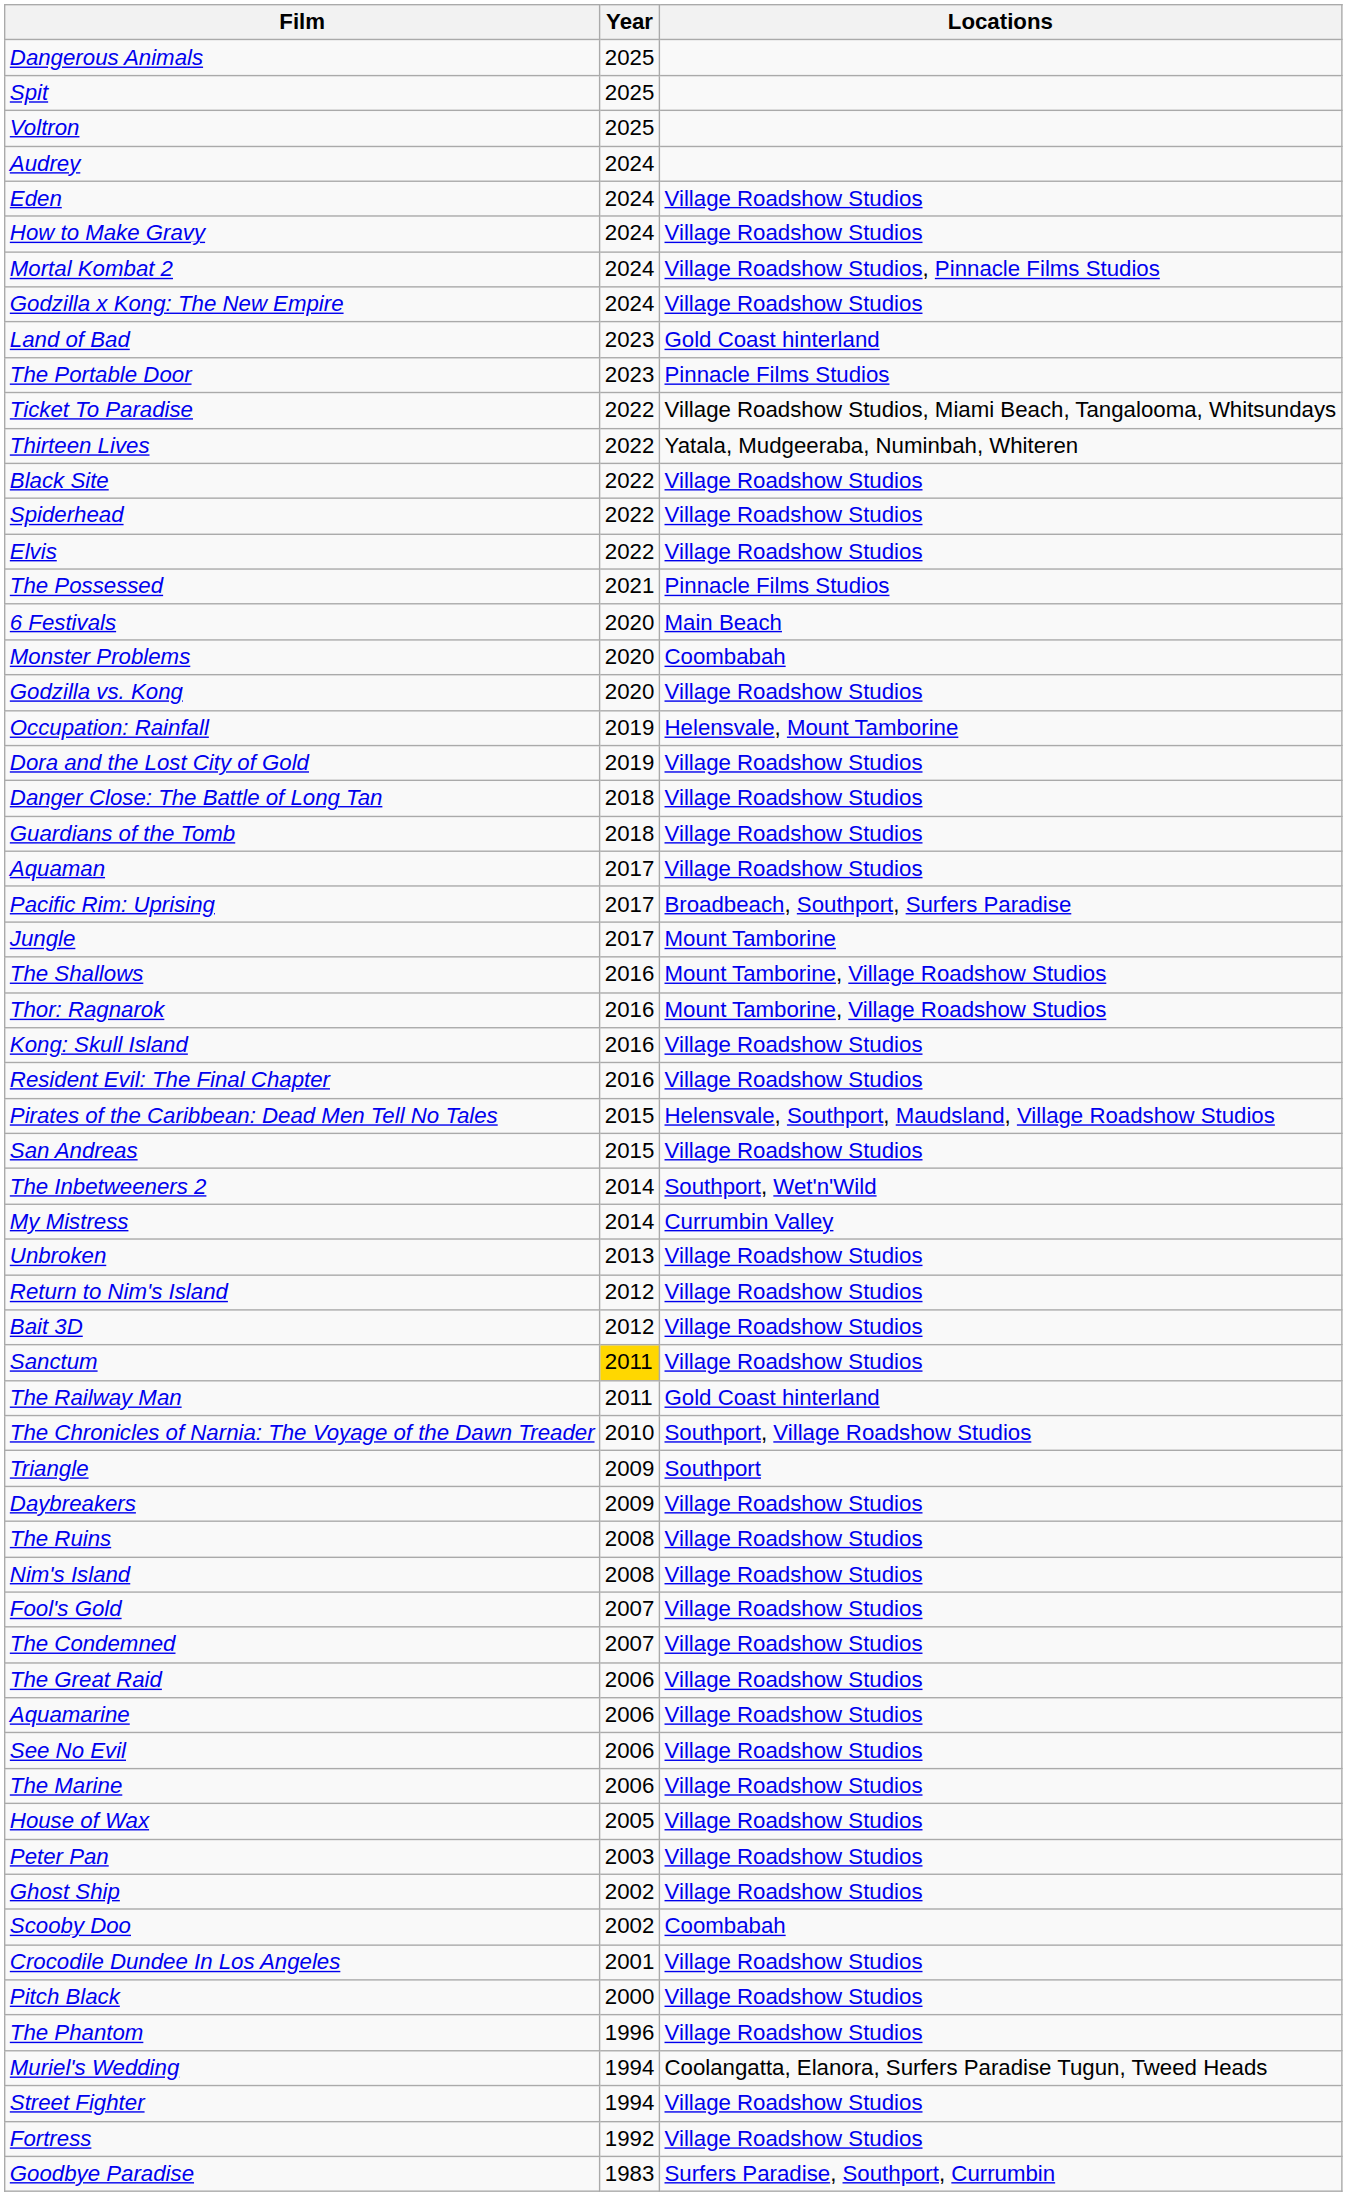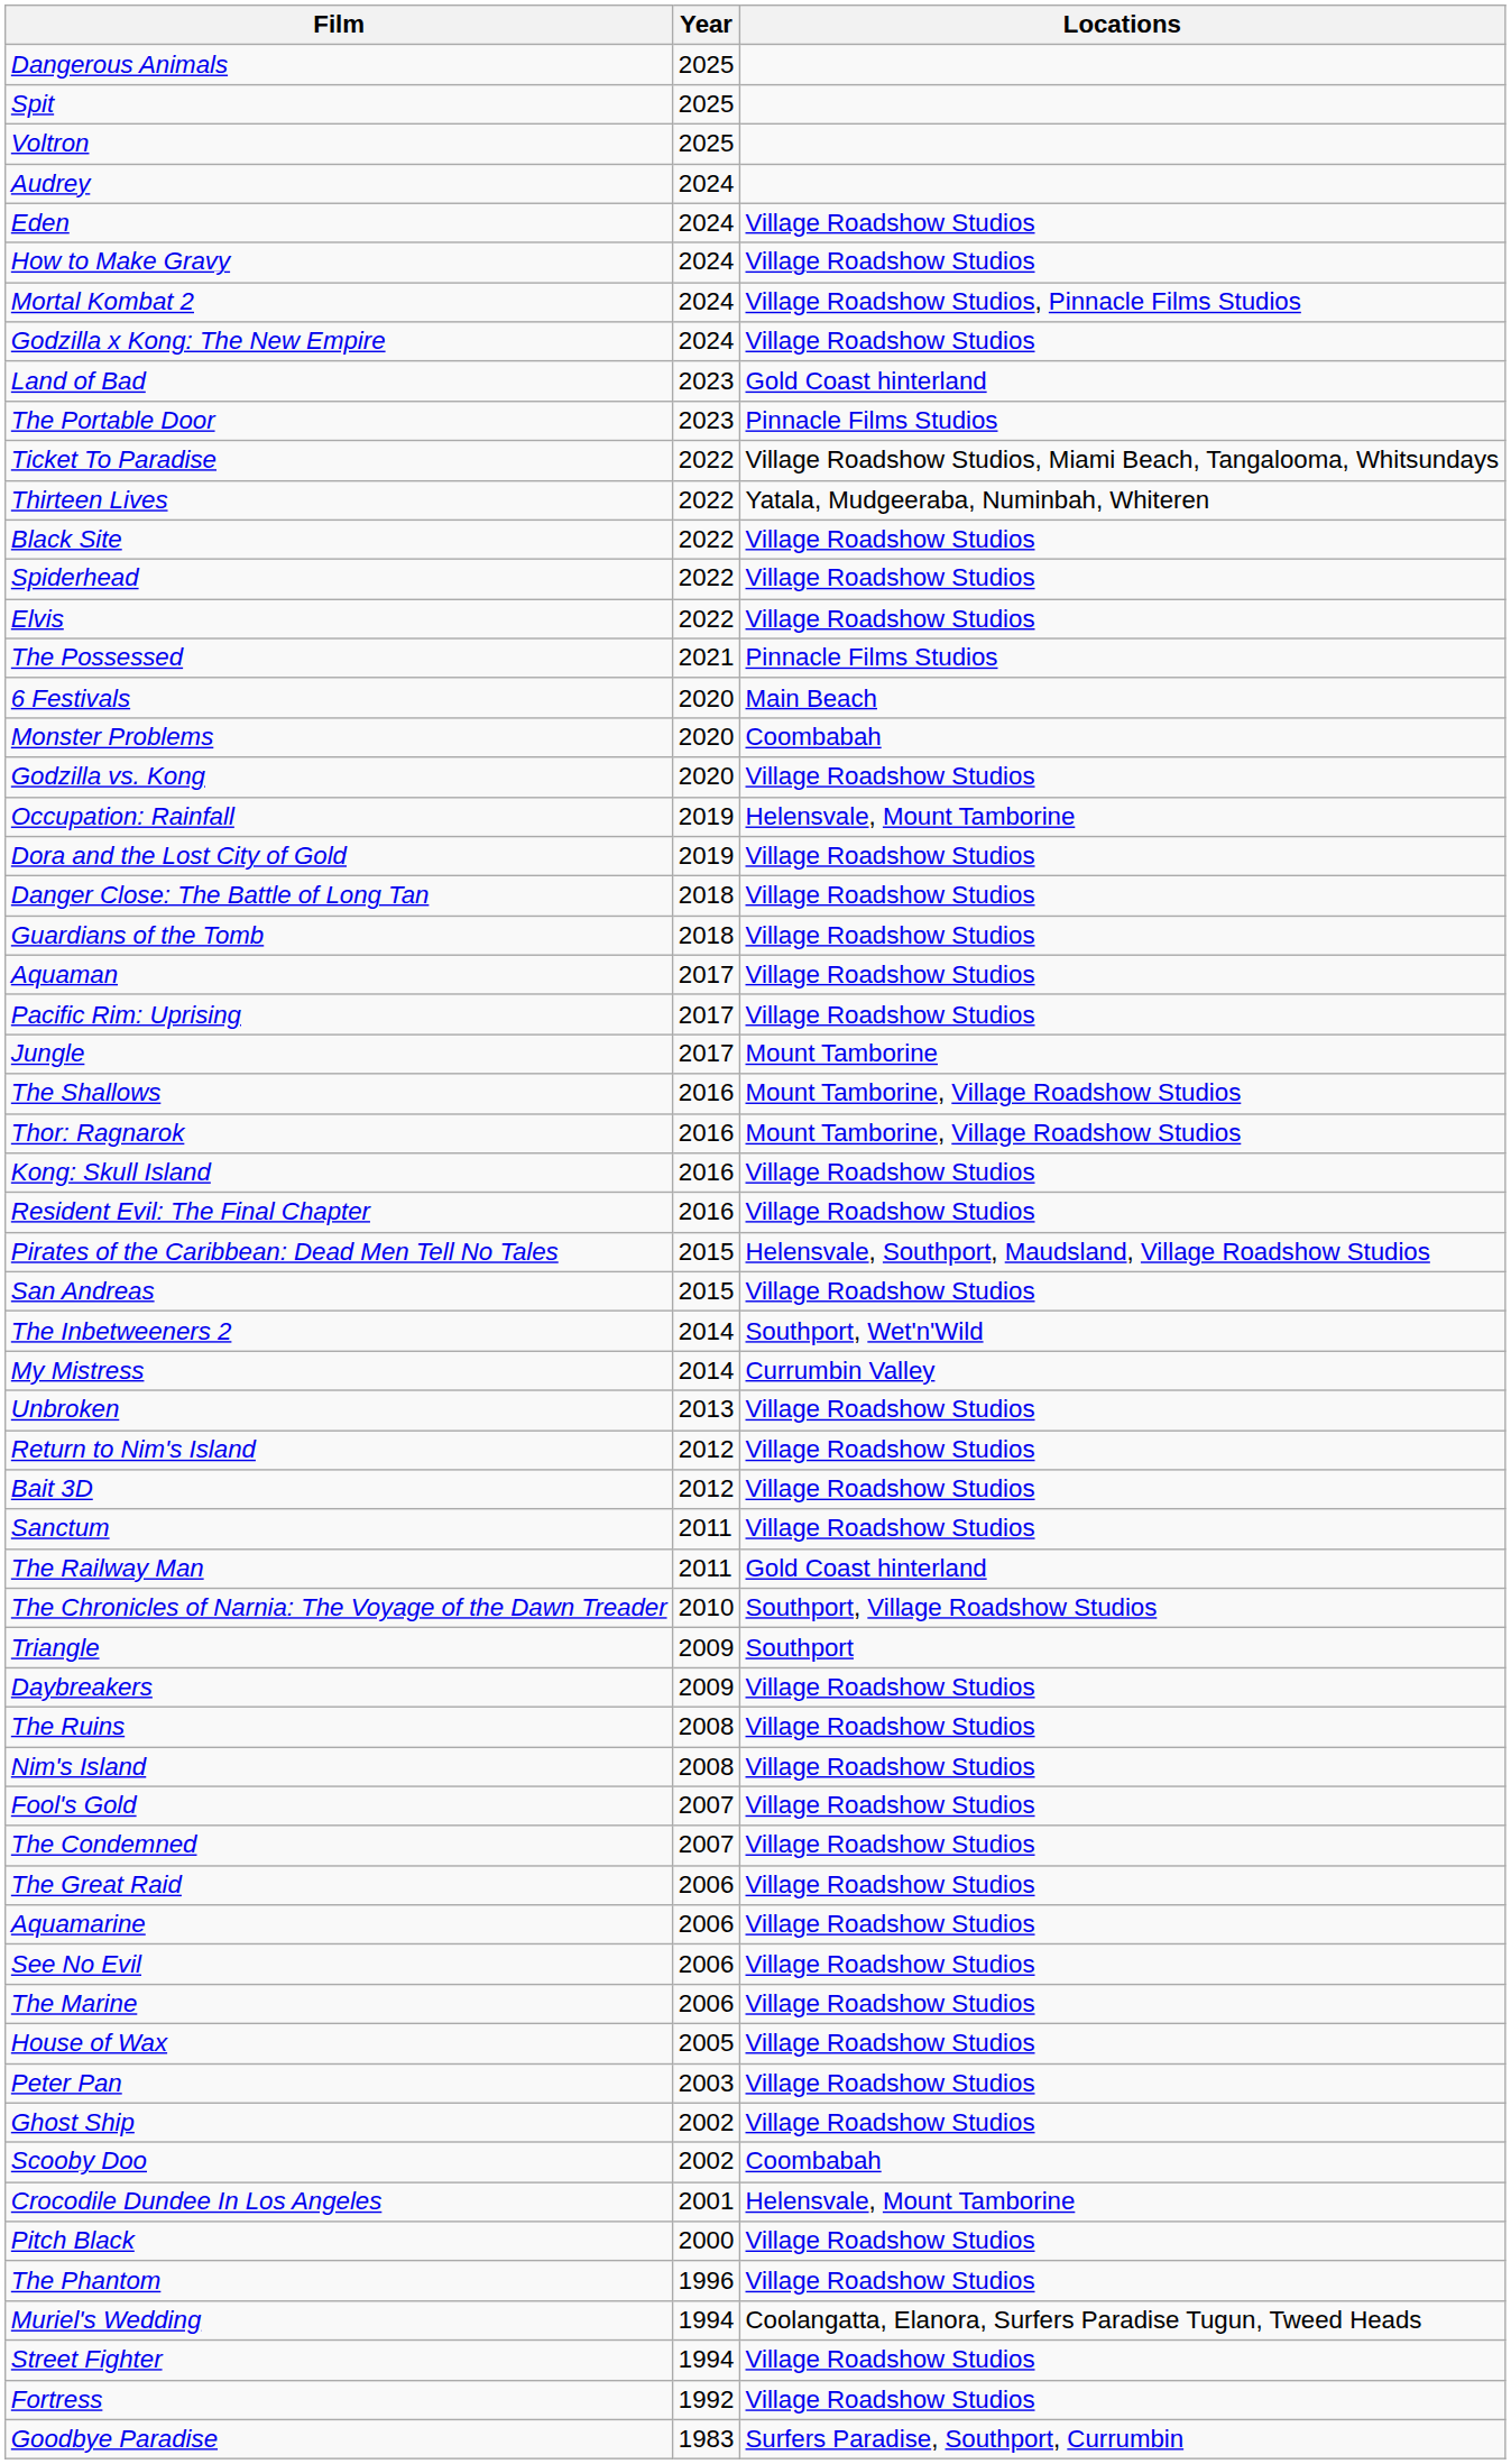 <table class="wikitable sortable">
 <tr>
 <th>Film</th>
 <th>Year</th>
 <th>Locations</th>
 </tr>
 <tr>
 <td><em><a href='#'>Dangerous Animals</a></em></td>
 <td>2025</td>
 <td></td>
 </tr>
 <tr>
 <td><em><a href='#'>Spit</a></em></td>
 <td>2025</td>
 <td></td>
 </tr>
 <tr>
 <td><em><a href='#'>Voltron</a></em></td>
 <td>2025</td>
 <td></td>
 </tr>
 <tr>
 <td><em><a href='#'>Audrey</a></em></td>
 <td>2024</td>
 <td></td>
 </tr>
 <tr>
 <td><em><a href='#'>Eden</a></em></td>
 <td>2024</td>
 <td><a href='#'>Village Roadshow Studios</a></td>
 </tr>
 <tr>
 <td><em><a href='#'>How to Make Gravy</a></em></td>
 <td>2024</td>
 <td><a href='#'>Village Roadshow Studios</a></td>
 </tr>
 <tr>
 <td><em><a href='#'>Mortal Kombat 2</a></em></td>
 <td>2024</td>
 <td><a href='#'>Village Roadshow Studios</a>, <a href='#'>Pinnacle Films Studios</a></td>
 </tr>
 <tr>
 <td><em><a href='#'>Godzilla x Kong: The New Empire</a></em></td>
 <td>2024</td>
 <td><a href='#'>Village Roadshow Studios</a></td>
 </tr>
 <tr>
 <td><em><a href='#'>Land of Bad</a></em></td>
 <td>2023</td>
 <td><a href='#'>Gold Coast hinterland</a></td>
 </tr>
 <tr>
 <td><em><a href='#'>The Portable Door</a></em></td>
 <td>2023</td>
 <td><a href='#'>Pinnacle Films Studios</a></td>
 </tr>
 <tr>
 <td><em><a href='#'>Ticket To Paradise</a></em></td>
 <td>2022</td>
 <td>Village Roadshow Studios, Miami Beach, Tangalooma, Whitsundays</td>
 </tr>
 <tr>
 <td><em><a href='#'>Thirteen Lives</a></em></td>
 <td>2022</td>
 <td>Yatala, Mudgeeraba, Numinbah, Whiteren</td>
 </tr>
 <tr>
 <td><em><a href='#'>Black Site</a></em></td>
 <td>2022</td>
 <td><a href='#'>Village Roadshow Studios</a></td>
 </tr>
 <tr>
 <td><em><a href='#'>Spiderhead</a></em></td>
 <td>2022</td>
 <td><a href='#'>Village Roadshow Studios</a></td>
 </tr>
 <tr>
 <td><em><a href='#'>Elvis</a></em></td>
 <td>2022</td>
 <td><a href='#'>Village Roadshow Studios</a></td>
 </tr>
 <tr>
 <td><em><a href='#'>The Possessed</a></em></td>
 <td>2021</td>
 <td><a href='#'>Pinnacle Films Studios</a></td>
 </tr>
 <tr>
 <td><em><a href='#'>6 Festivals</a></em></td>
 <td>2020</td>
 <td><a href='#'>Main Beach</a></td>
 </tr>
 <tr>
 <td><em><a href='#'>Monster Problems</a></em></td>
 <td>2020</td>
 <td><a href='#'>Coombabah</a></td>
 </tr>
 <tr>
 <td><em><a href='#'>Godzilla vs. Kong</a></em></td>
 <td>2020</td>
 <td><a href='#'>Village Roadshow Studios</a></td>
 </tr>
 <tr>
 <td><em><a href='#'>Occupation: Rainfall</a></em></td>
 <td>2019</td>
 <td><a href='#'>Helensvale</a>, <a href='#'>Mount Tamborine</a></td>
 </tr>
 <tr>
 <td><em><a href='#'>Dora and the Lost City of Gold</a></em></td>
 <td>2019</td>
 <td><a href='#'>Village Roadshow Studios</a></td>
 </tr>
 <tr>
 <td><em><a href='#'>Danger Close: The Battle of Long Tan</a></em></td>
 <td>2018</td>
 <td><a href='#'>Village Roadshow Studios</a></td>
 </tr>
 <tr>
 <td><em><a href='#'>Guardians of the Tomb</a></em></td>
 <td>2018</td>
 <td><a href='#'>Village Roadshow Studios</a></td>
 </tr>
 <tr>
 <td><a href='#'><em>Aquaman</em></a></td>
 <td>2017</td>
 <td><a href='#'>Village Roadshow Studios</a></td>
 </tr>
 <tr>
 <td><em><a href='#'>Pacific Rim: Uprising</a></em></td>
 <td>2017</td>
-<td><a href='#'>Broadbeach</a>, <a href='#'>Southport</a>, <a href='#'>Surfers Paradise</a></td>
+<td><a href='#'>Village Roadshow Studios</a></td>
 </tr>
 <tr>
 <td><a href='#'><em>Jungle</em></a></td>
 <td>2017</td>
 <td><a href='#'>Mount Tamborine</a></td>
 </tr>
 <tr>
 <td><a href='#'><em>The Shallows</em></a></td>
 <td>2016</td>
 <td><a href='#'>Mount Tamborine</a>, <a href='#'>Village Roadshow Studios</a></td>
 </tr>
 <tr>
 <td><em><a href='#'>Thor: Ragnarok</a></em></td>
 <td>2016</td>
 <td><a href='#'>Mount Tamborine</a>, <a href='#'>Village Roadshow Studios</a></td>
 </tr>
 <tr>
 <td><em><a href='#'>Kong: Skull Island</a></em></td>
 <td>2016</td>
 <td><a href='#'>Village Roadshow Studios</a></td>
 </tr>
 <tr>
 <td><em><a href='#'>Resident Evil: The Final Chapter</a></em></td>
 <td>2016</td>
 <td><a href='#'>Village Roadshow Studios</a></td>
 </tr>
 <tr>
 <td><em><a href='#'>Pirates of the Caribbean: Dead Men Tell No Tales</a></em></td>
 <td>2015</td>
 <td><a href='#'>Helensvale</a>, <a href='#'>Southport</a>, <a href='#'>Maudsland</a>, <a href='#'>Village Roadshow Studios</a></td>
 </tr>
 <tr>
 <td><a href='#'><em>San Andreas</em></a></td>
 <td>2015</td>
 <td><a href='#'>Village Roadshow Studios</a></td>
 </tr>
 <tr>
 <td><em><a href='#'>The Inbetweeners 2</a></em></td>
 <td>2014</td>
 <td><a href='#'>Southport</a>, <a href='#'>Wet'n'Wild</a></td>
 </tr>
 <tr>
 <td><em><a href='#'>My Mistress</a></em></td>
 <td>2014</td>
 <td><a href='#'>Currumbin Valley</a></td>
 </tr>
 <tr>
 <td><a href='#'><em>Unbroken</em></a></td>
 <td>2013</td>
 <td><a href='#'>Village Roadshow Studios</a></td>
 </tr>
 <tr>
 <td><em><a href='#'>Return to Nim's Island</a></em></td>
 <td>2012</td>
 <td><a href='#'>Village Roadshow Studios</a></td>
 </tr>
 <tr>
 <td><em><a href='#'>Bait 3D</a></em></td>
 <td>2012</td>
 <td><a href='#'>Village Roadshow Studios</a></td>
 </tr>
 <tr>
 <td><a href='#'><em>Sanctum</em></a></td>
-<td style="background: gold;">2011</td>
+<td>2011</td>
 <td><a href='#'>Village Roadshow Studios</a></td>
 </tr>
 <tr>
 <td><a href='#'><em>The Railway Man</em></a></td>
 <td>2011</td>
 <td><a href='#'>Gold Coast hinterland</a></td>
 </tr>
 <tr>
 <td><em><a href='#'>The Chronicles of Narnia: The Voyage of the Dawn Treader</a></em></td>
 <td>2010</td>
 <td><a href='#'>Southport</a>, <a href='#'>Village Roadshow Studios</a></td>
 </tr>
 <tr>
 <td><a href='#'><em>Triangle</em></a></td>
 <td>2009</td>
 <td><a href='#'>Southport</a></td>
 </tr>
 <tr>
 <td><em><a href='#'>Daybreakers</a></em></td>
 <td>2009</td>
 <td><a href='#'>Village Roadshow Studios</a></td>
 </tr>
 <tr>
 <td><a href='#'><em>The Ruins</em></a></td>
 <td>2008</td>
 <td><a href='#'>Village Roadshow Studios</a></td>
 </tr>
 <tr>
 <td><em><a href='#'>Nim's Island</a></em></td>
 <td>2008</td>
 <td><a href='#'>Village Roadshow Studios</a></td>
 </tr>
 <tr>
 <td><a href='#'><em>Fool's Gold</em></a></td>
 <td>2007</td>
 <td><a href='#'>Village Roadshow Studios</a></td>
 </tr>
 <tr>
 <td><em><a href='#'>The Condemned</a></em></td>
 <td>2007</td>
 <td><a href='#'>Village Roadshow Studios</a></td>
 </tr>
 <tr>
 <td><em><a href='#'>The Great Raid</a></em></td>
 <td>2006</td>
 <td><a href='#'>Village Roadshow Studios</a></td>
 </tr>
 <tr>
 <td><a href='#'><em>Aquamarine</em></a></td>
 <td>2006</td>
 <td><a href='#'>Village Roadshow Studios</a></td>
 </tr>
 <tr>
 <td><a href='#'><em>See No Evil</em></a></td>
 <td>2006</td>
 <td><a href='#'>Village Roadshow Studios</a></td>
 </tr>
 <tr>
 <td><em><a href='#'>The Marine</a></em></td>
 <td>2006</td>
 <td><a href='#'>Village Roadshow Studios</a></td>
 </tr>
 <tr>
 <td><a href='#'><em>House of Wax</em></a></td>
 <td>2005</td>
 <td><a href='#'>Village Roadshow Studios</a></td>
 </tr>
 <tr>
 <td><a href='#'><em>Peter Pan</em></a></td>
 <td>2003</td>
 <td><a href='#'>Village Roadshow Studios</a></td>
 </tr>
 <tr>
 <td><a href='#'><em>Ghost Ship</em></a></td>
 <td>2002</td>
 <td><a href='#'>Village Roadshow Studios</a></td>
 </tr>
 <tr>
 <td><a href='#'><em>Scooby Doo</em></a></td>
 <td>2002</td>
 <td><a href='#'>Coombabah</a></td>
 </tr>
 <tr>
 <td><em><a href='#'>Crocodile Dundee In Los Angeles</a></em></td>
 <td>2001</td>
-<td><a href='#'>Village Roadshow Studios</a></td>
+<td><a href='#'>Helensvale</a>, <a href='#'>Mount Tamborine</a></td>
 </tr>
 <tr>
 <td><a href='#'><em>Pitch Black</em></a></td>
 <td>2000</td>
 <td><a href='#'>Village Roadshow Studios</a></td>
 </tr>
 <tr>
 <td><a href='#'><em>The Phantom</em></a></td>
 <td>1996</td>
 <td><a href='#'>Village Roadshow Studios</a></td>
 </tr>
 <tr>
 <td><em><a href='#'>Muriel's Wedding</a></em></td>
 <td>1994</td>
 <td>Coolangatta, Elanora, Surfers Paradise Tugun, Tweed Heads</td>
 </tr>
 <tr>
 <td><a href='#'><em>Street Fighter</em></a></td>
 <td>1994</td>
 <td><a href='#'>Village Roadshow Studios</a></td>
 </tr>
 <tr>
 <td><a href='#'><em>Fortress</em></a></td>
 <td>1992</td>
 <td><a href='#'>Village Roadshow Studios</a></td>
 </tr>
 <tr>
 <td><em><a href='#'>Goodbye Paradise</a></em></td>
 <td>1983</td>
 <td><a href='#'>Surfers Paradise</a>, <a href='#'>Southport</a>, <a href='#'>Currumbin</a></td>
 </tr>
 </table>
